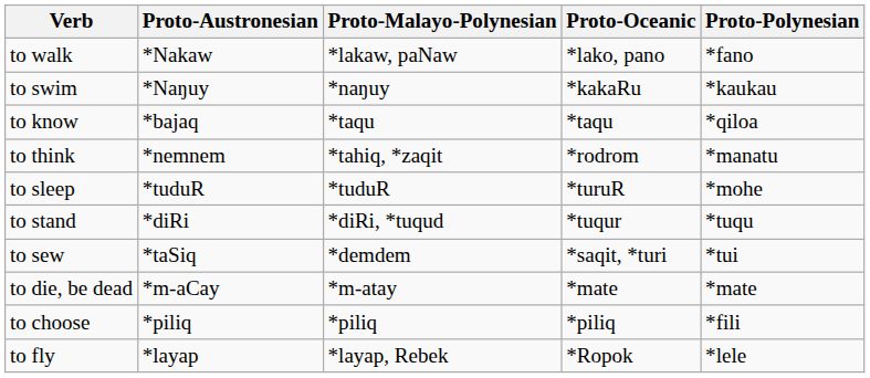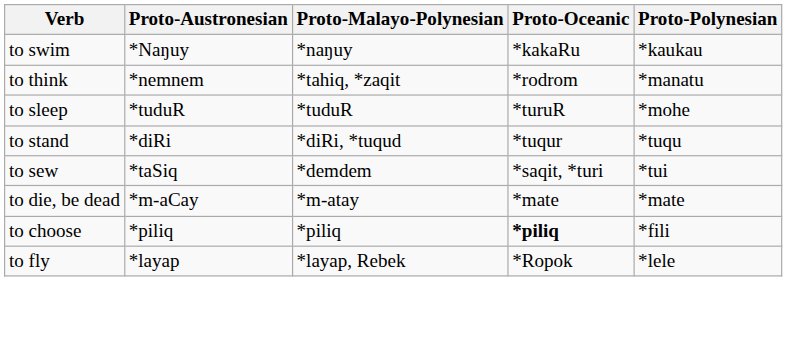 <table class="wikitable">
 <tr>
 <th c=01>Verb</th>
 <th c=02>Proto-Austronesian</th>
 <th c=03>Proto-Malayo-Polynesian</th>
 <th c=04>Proto-Oceanic</th>
 <th c=05>Proto-Polynesian</th>
 </tr>
 <tr>
-<td c=01>to walk</td>
-<td c=02>*Nakaw</td>
-<td c=03>*lakaw, paNaw</td>
-<td c=04>*lako, pano</td>
-<td c=05>*fano</td>
-</tr>
-<tr>
 <td c=01>to swim</td>
 <td c=02>*Naŋuy</td>
 <td c=03>*naŋuy</td>
 <td c=04>*kakaRu</td>
 <td c=05>*kaukau</td>
-</tr>
-<tr>
-<td c=01>to know</td>
-<td c=02>*bajaq</td>
-<td c=03>*taqu</td>
-<td c=04>*taqu</td>
-<td c=05>*qiloa</td>
 </tr>
 <tr>
 <td c=01>to think</td>
 <td c=02>*nemnem</td>
 <td c=03>*tahiq, *zaqit</td>
 <td c=04>*rodrom</td>
 <td c=05>*manatu</td>
 </tr>
 <tr>
 <td c=01>to sleep</td>
 <td c=02>*tuduR</td>
 <td c=03>*tuduR</td>
 <td c=04>*turuR</td>
 <td c=05>*mohe</td>
 </tr>
 <tr>
 <td c=01>to stand</td>
 <td c=02>*diRi</td>
 <td c=03>*diRi, *tuqud</td>
 <td c=04>*tuqur</td>
 <td c=05>*tuqu</td>
 </tr>
 <tr>
 <td c=01>to sew</td>
 <td c=02>*taSiq</td>
 <td c=03>*demdem</td>
 <td c=04>*saqit, *turi</td>
 <td c=05>*tui</td>
 </tr>
 <tr>
 <td c=01>to die, be dead</td>
 <td c=02>*m-aCay</td>
 <td c=03>*m-atay</td>
 <td c=04>*mate</td>
 <td c=05>*mate</td>
 </tr>
 <tr>
 <td c=01>to choose</td>
 <td c=02>*piliq</td>
 <td c=03>*piliq</td>
-<td c=04>*piliq</td>
+<td c=04><strong>*piliq</strong></td>
 <td c=05>*fili</td>
 </tr>
 <tr>
 <td c=01>to fly</td>
 <td c=02>*layap</td>
 <td c=03>*layap, Rebek</td>
 <td c=04>*Ropok</td>
 <td c=05>*lele</td>
 </tr>
 </table>
